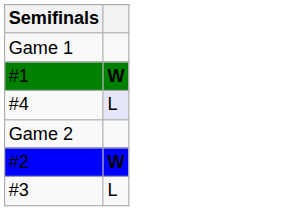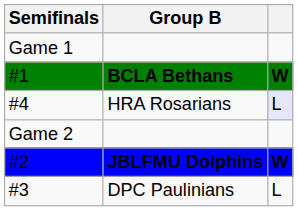 <table class="wikitable">
 <tr>
 <th>Semifinals</th>
+<th>Group B</th>
 <th></th>
 </tr>
 <tr>
 <td>Game 1</td>
 <td></td>
+<td></td>
 </tr>
 <tr bgcolor="Green">
 <td>#1</td>
+<td><strong>BCLA Bethans</strong></td>
 <td><strong>W</strong></td>
 </tr>
 <tr>
 <td>#4</td>
+<td>HRA Rosarians</td>
 <td style="background: lavender;">L</td>
 </tr>
 <tr>
 <td>Game 2</td>
 <td></td>
+<td></td>
 </tr>
 <tr bgcolor="Blue">
 <td>#2</td>
+<td><strong>JBLFMU Dolphins</strong></td>
 <td><strong>W</strong></td>
 </tr>
 <tr>
 <td>#3</td>
+<td>DPC Paulinians</td>
 <td>L</td>
 </tr>
 </table>
